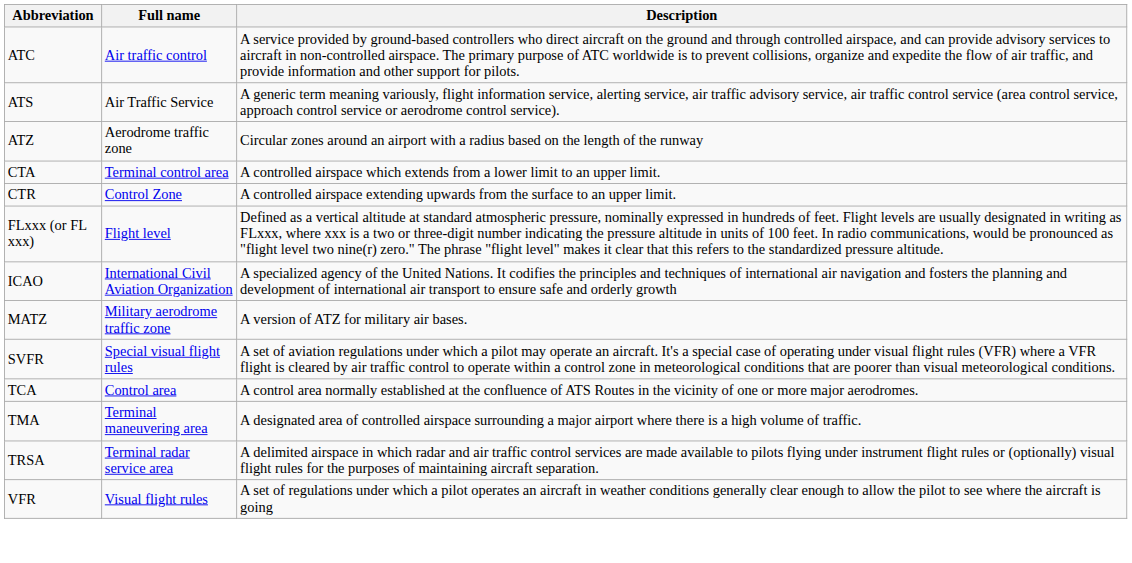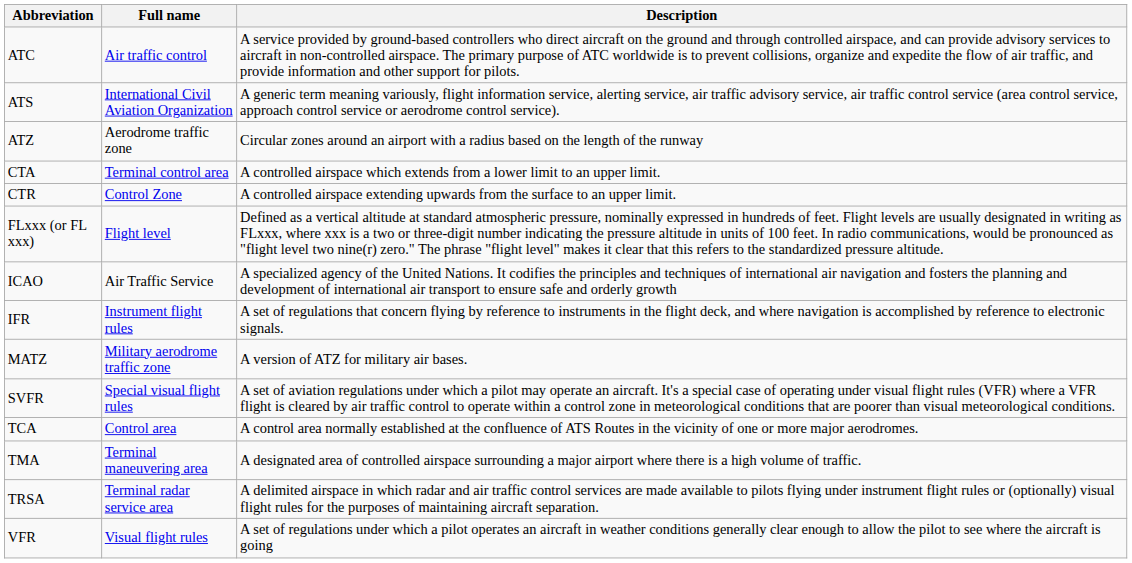 <table class="wikitable">
 <tr>
 <th>Abbreviation</th>
 <th>Full name</th>
 <th>Description</th>
 </tr>
 <tr>
 <td>ATC</td>
 <td><a href='#'>Air traffic control</a></td>
 <td>A service provided by ground-based controllers who direct aircraft on the ground and through controlled airspace, and can provide advisory services to aircraft in non-controlled airspace. The primary purpose of ATC worldwide is to prevent collisions, organize and expedite the flow of air traffic, and provide information and other support for pilots.</td>
 </tr>
 <tr>
 <td>ATS</td>
-<td>Air Traffic Service</td>
+<td><a href='#'>International Civil Aviation Organization</a></td>
 <td>A generic term meaning variously, flight information service, alerting service, air traffic advisory service, air traffic control service (area control service, approach control service or aerodrome control service).</td>
 </tr>
 <tr>
 <td>ATZ</td>
 <td>Aerodrome traffic zone</td>
 <td>Circular zones around an airport with a radius based on the length of the runway</td>
 </tr>
 <tr>
 <td>CTA</td>
 <td><a href='#'>Terminal control area</a></td>
 <td>A controlled airspace which extends from a lower limit to an upper limit.</td>
 </tr>
 <tr>
 <td>CTR</td>
 <td><a href='#'>Control Zone</a></td>
 <td>A controlled airspace extending upwards from the surface to an upper limit.</td>
 </tr>
 <tr>
 <td>FLxxx (or FL xxx)</td>
 <td><a href='#'>Flight level</a></td>
 <td>Defined as a vertical altitude at standard atmospheric pressure, nominally expressed in hundreds of feet. Flight levels are usually designated in writing as FLxxx, where xxx is a two or three-digit number indicating the pressure altitude in units of 100 feet. In radio communications,  would be pronounced as "flight level two nine(r) zero." The phrase "flight level" makes it clear that this refers to the standardized pressure altitude.</td>
 </tr>
 <tr>
 <td>ICAO</td>
-<td><a href='#'>International Civil Aviation Organization</a></td>
+<td>Air Traffic Service</td>
 <td>A specialized agency of the United Nations. It codifies the principles and techniques of international air navigation and fosters the planning and development of international air transport to ensure safe and orderly growth</td>
+</tr>
+<tr>
+<td>IFR</td>
+<td><a href='#'>Instrument flight rules</a></td>
+<td>A set of regulations that concern flying by reference to instruments in the flight deck, and where navigation is accomplished by reference to electronic signals.</td>
 </tr>
 <tr>
 <td>MATZ</td>
 <td><a href='#'>Military aerodrome traffic zone</a></td>
 <td>A version of ATZ for military air bases.</td>
 </tr>
 <tr>
 <td>SVFR</td>
 <td><a href='#'>Special visual flight rules</a></td>
 <td>A set of aviation regulations under which a pilot may operate an aircraft. It's a special case of operating under visual flight rules (VFR) where a VFR flight is cleared by air traffic control to operate within a control zone in meteorological conditions that are poorer than visual meteorological conditions.</td>
 </tr>
 <tr>
 <td>TCA</td>
 <td><a href='#'>Control area</a></td>
 <td>A control area normally established at the confluence of ATS Routes in the vicinity of one or more major aerodromes.</td>
 </tr>
 <tr>
 <td>TMA</td>
 <td><a href='#'>Terminal maneuvering area</a></td>
 <td>A designated area of controlled airspace surrounding a major airport where there is a high volume of traffic.</td>
 </tr>
 <tr>
 <td>TRSA</td>
 <td><a href='#'>Terminal radar service area</a></td>
 <td>A delimited airspace in which radar and air traffic control services are made available to pilots flying under instrument flight rules or (optionally) visual flight rules for the purposes of maintaining aircraft separation.</td>
 </tr>
 <tr>
 <td>VFR</td>
 <td><a href='#'>Visual flight rules</a></td>
 <td>A set of regulations under which a pilot operates an aircraft in weather conditions generally clear enough to allow the pilot to see where the aircraft is going</td>
 </tr>
 </table>
